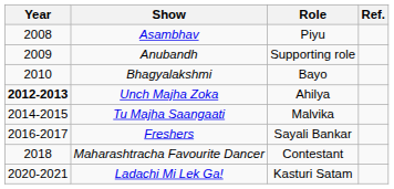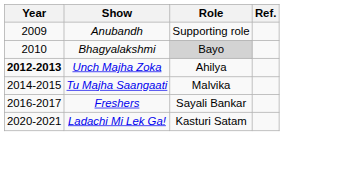 <table class="wikitable"style="text-align:center;">
 <tr>
 <th>Year</th>
 <th>Show</th>
 <th>Role</th>
 <th>Ref.</th>
-</tr>
-<tr>
-<td>2008</td>
-<td><em><a href='#'>Asambhav</a></em></td>
-<td>Piyu</td>
-<td></td>
 </tr>
 <tr>
 <td>2009</td>
 <td><em>Anubandh</em></td>
 <td>Supporting role</td>
 <td></td>
 </tr>
 <tr>
 <td>2010</td>
 <td><em>Bhagyalakshmi</em></td>
-<td>Bayo</td>
+<td style="background: lightgrey;">Bayo</td>
 <td></td>
 </tr>
 <tr>
 <td><strong>2012-2013</strong></td>
 <td><em><a href='#'>Unch Majha Zoka</a></em></td>
 <td>Ahilya</td>
 <td></td>
 </tr>
 <tr>
 <td>2014-2015</td>
 <td><em><a href='#'>Tu Majha Saangaati</a></em></td>
 <td>Malvika</td>
 <td></td>
 </tr>
 <tr>
 <td>2016-2017</td>
 <td><em><a href='#'>Freshers</a></em></td>
 <td>Sayali Bankar</td>
 <td></td>
 </tr>
 <tr>
-<td>2018</td>
-<td><em>Maharashtracha Favourite Dancer</em></td>
-<td>Contestant</td>
-<td></td>
-</tr>
-<tr>
 <td>2020-2021</td>
 <td><em><a href='#'>Ladachi Mi Lek Ga!</a></em></td>
 <td>Kasturi Satam</td>
 <td></td>
 </tr>
 </table>
